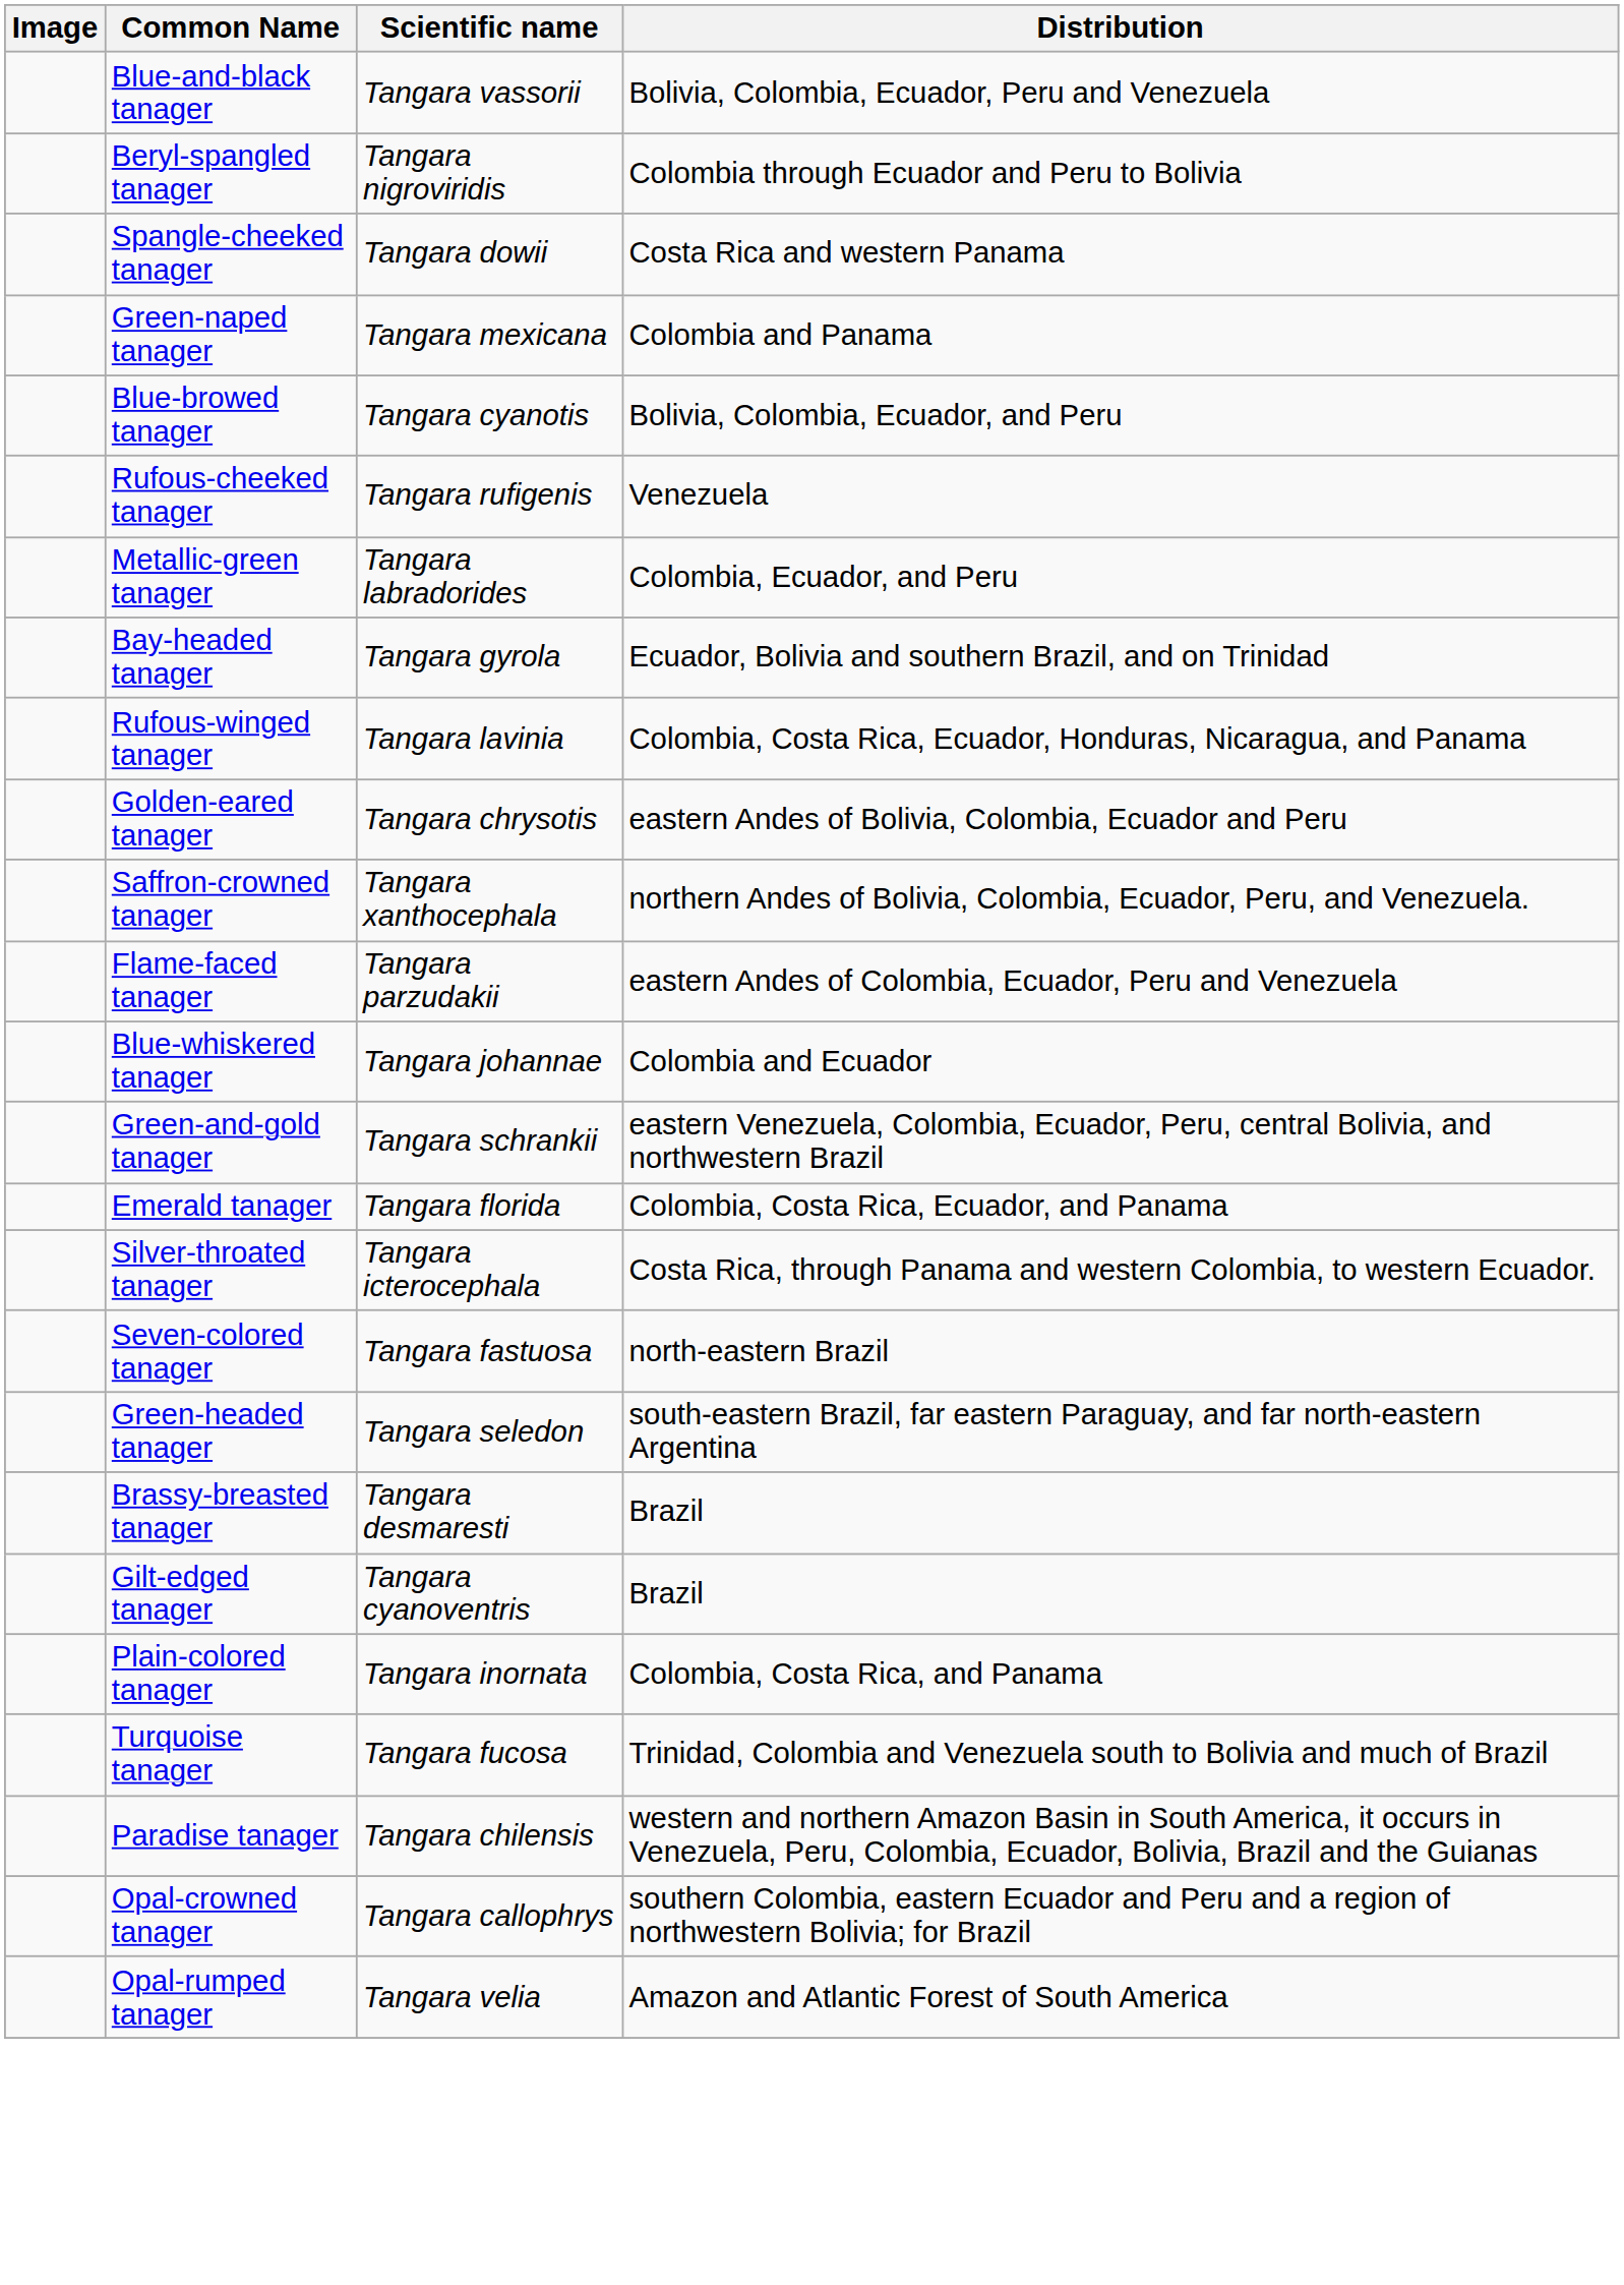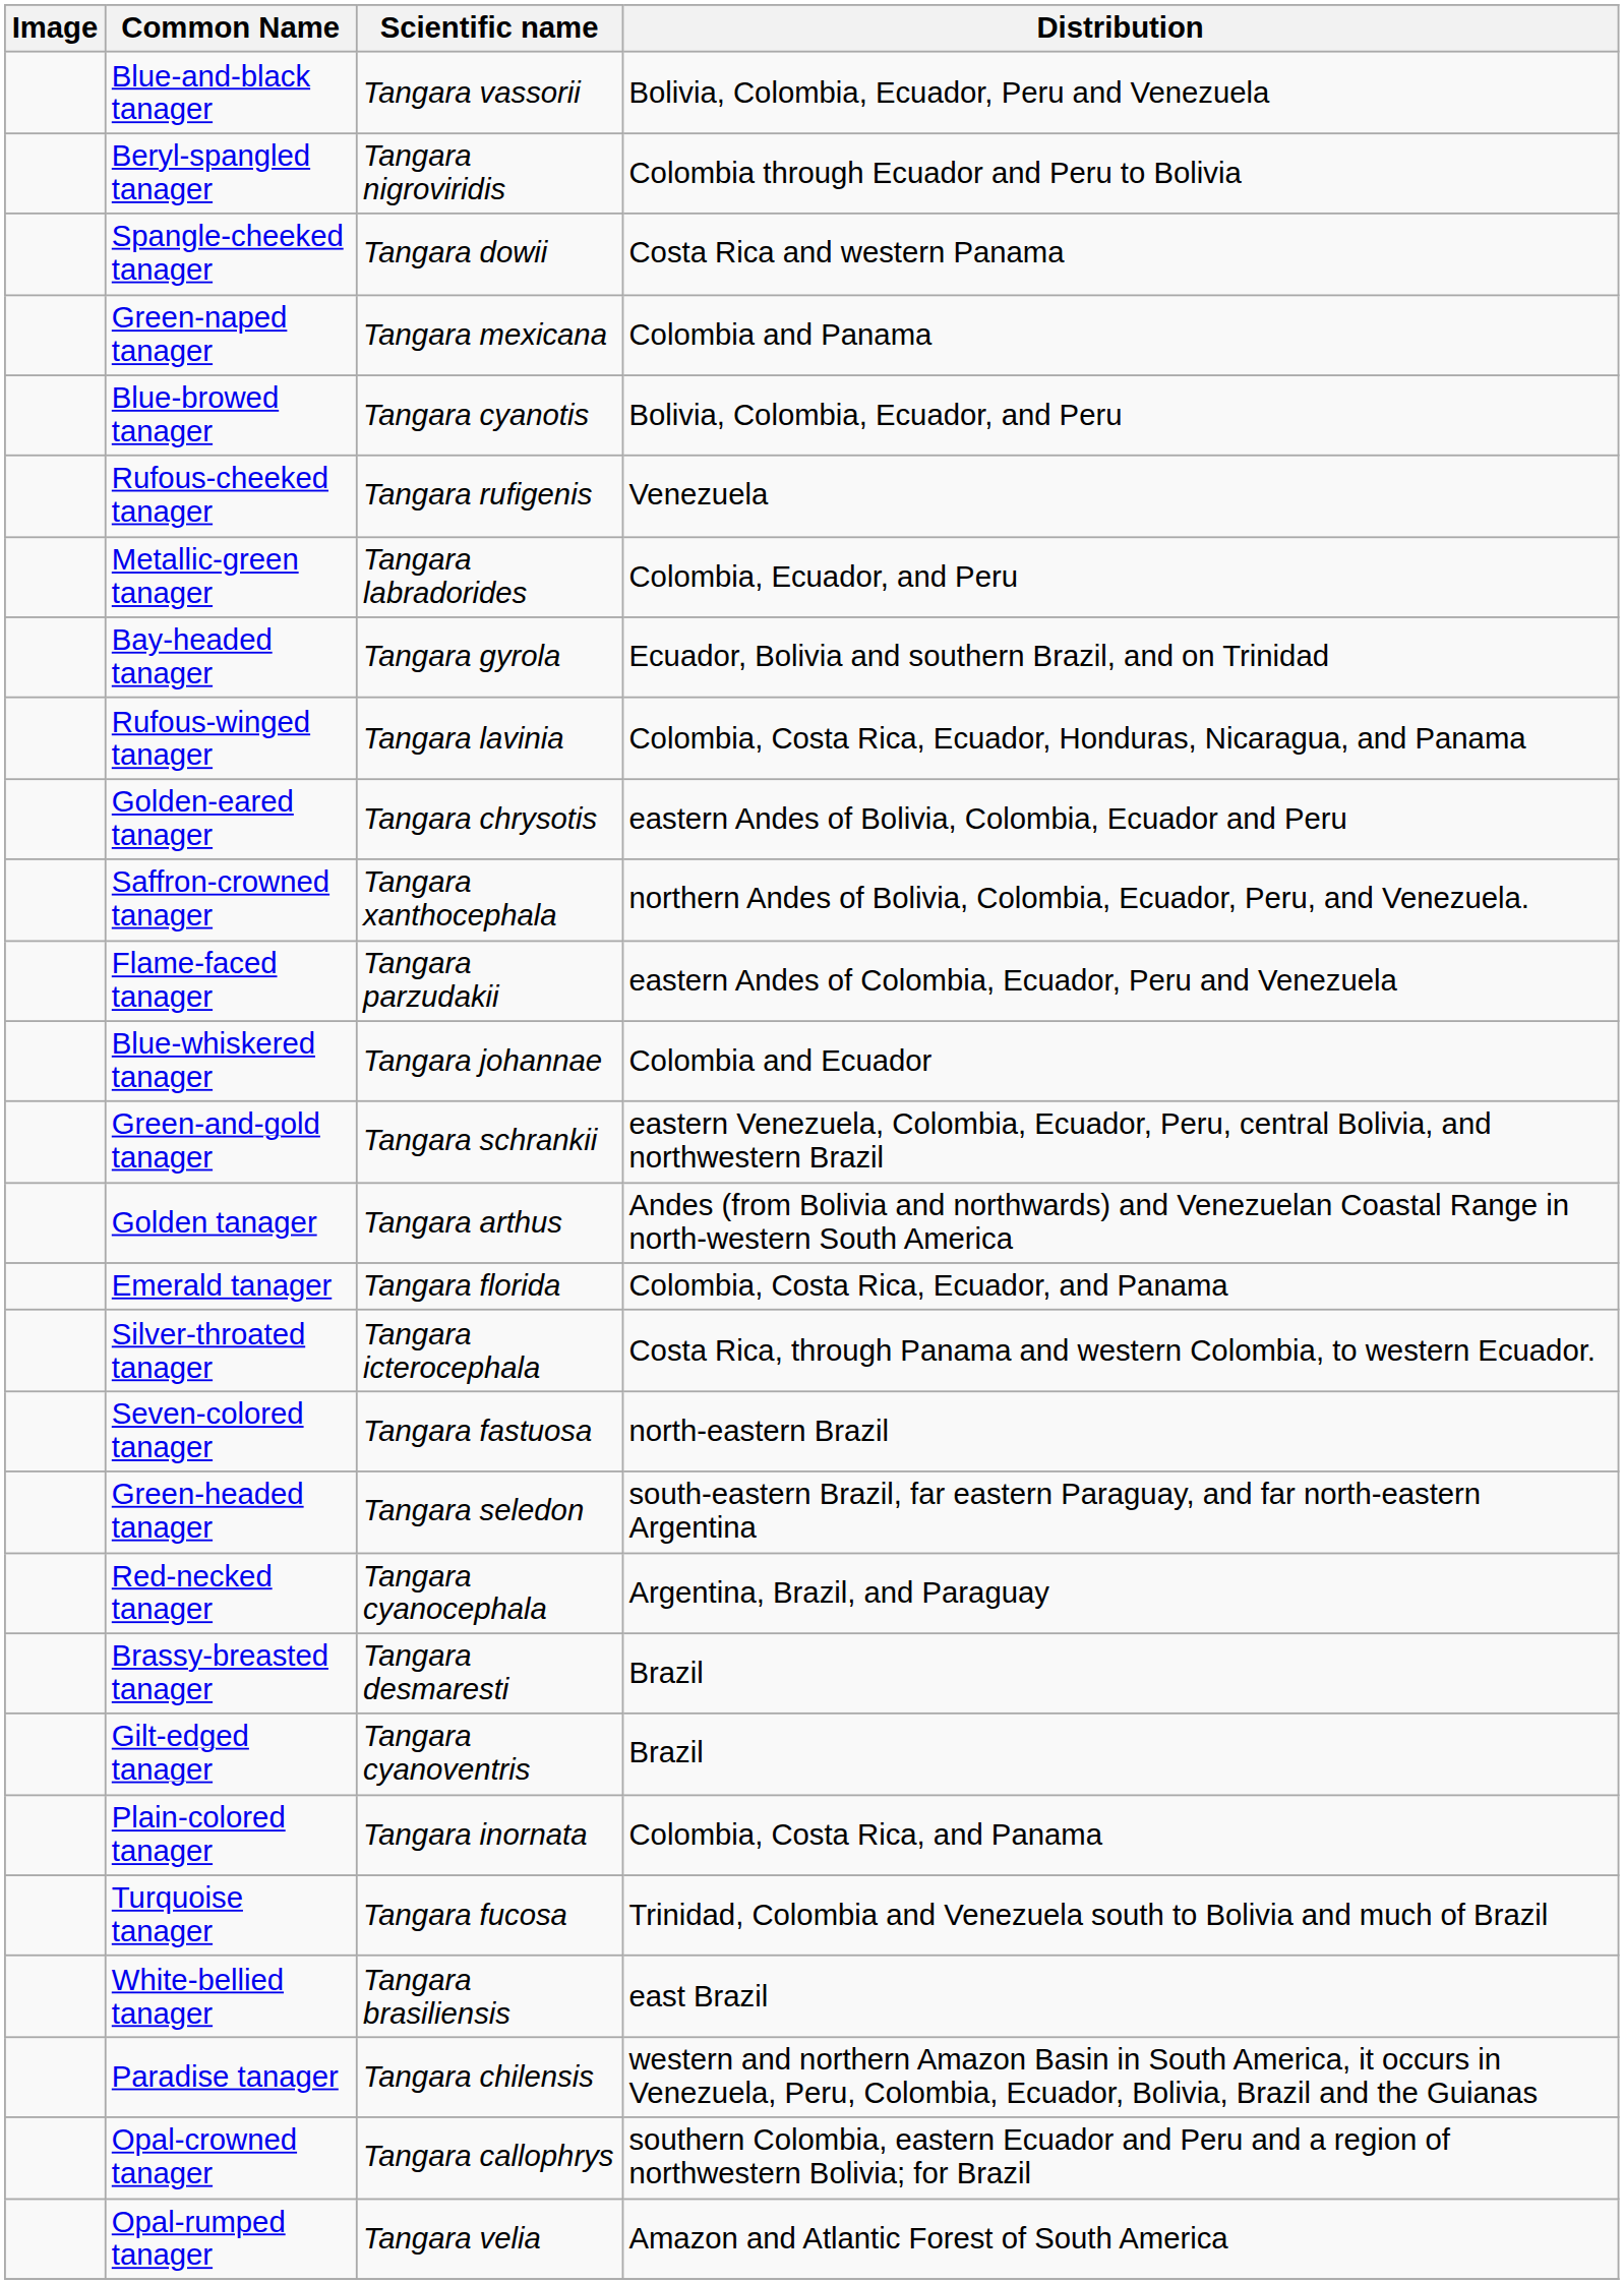 <table class="wikitable">
 <tr>
 <th>Image</th>
 <th>Common Name</th>
 <th>Scientific name</th>
 <th>Distribution</th>
 </tr>
 <tr>
 <td></td>
 <td><a href='#'>Blue-and-black tanager</a></td>
 <td><em>Tangara vassorii</em></td>
 <td>Bolivia, Colombia, Ecuador, Peru and Venezuela</td>
 </tr>
 <tr>
 <td></td>
 <td><a href='#'>Beryl-spangled tanager</a></td>
 <td><em>Tangara nigroviridis</em></td>
 <td>Colombia through Ecuador and Peru to Bolivia</td>
 </tr>
 <tr>
 <td></td>
 <td><a href='#'>Spangle-cheeked tanager</a></td>
 <td><em>Tangara dowii</em></td>
 <td>Costa Rica and western Panama</td>
 </tr>
 <tr>
 <td></td>
 <td><a href='#'>Green-naped tanager</a></td>
 <td><em>Tangara mexicana</em></td>
 <td>Colombia and Panama</td>
 </tr>
 <tr>
 <td></td>
 <td><a href='#'>Blue-browed tanager</a></td>
 <td><em>Tangara cyanotis</em></td>
 <td>Bolivia, Colombia, Ecuador, and Peru</td>
 </tr>
 <tr>
 <td></td>
 <td><a href='#'>Rufous-cheeked tanager</a></td>
 <td><em>Tangara rufigenis</em></td>
 <td>Venezuela</td>
 </tr>
 <tr>
 <td></td>
 <td><a href='#'>Metallic-green tanager</a></td>
 <td><em>Tangara labradorides</em></td>
 <td>Colombia, Ecuador, and Peru</td>
 </tr>
 <tr>
 <td></td>
 <td><a href='#'>Bay-headed tanager</a></td>
 <td><em>Tangara gyrola</em></td>
 <td>Ecuador, Bolivia and southern Brazil, and on Trinidad</td>
 </tr>
 <tr>
 <td></td>
 <td><a href='#'>Rufous-winged tanager</a></td>
 <td><em>Tangara lavinia</em></td>
 <td>Colombia, Costa Rica, Ecuador, Honduras, Nicaragua, and Panama</td>
 </tr>
 <tr>
 <td></td>
 <td><a href='#'>Golden-eared tanager</a></td>
 <td><em>Tangara chrysotis</em></td>
 <td>eastern Andes of Bolivia, Colombia, Ecuador and Peru</td>
 </tr>
 <tr>
 <td></td>
 <td><a href='#'>Saffron-crowned tanager</a></td>
 <td><em>Tangara xanthocephala</em></td>
 <td>northern Andes of Bolivia, Colombia, Ecuador, Peru, and Venezuela.</td>
 </tr>
 <tr>
 <td></td>
 <td><a href='#'>Flame-faced tanager</a></td>
 <td><em>Tangara parzudakii</em></td>
 <td>eastern Andes of Colombia, Ecuador, Peru and Venezuela</td>
 </tr>
 <tr>
 <td></td>
 <td><a href='#'>Blue-whiskered tanager</a></td>
 <td><em>Tangara johannae</em></td>
 <td>Colombia and Ecuador</td>
 </tr>
 <tr>
 <td></td>
 <td><a href='#'>Green-and-gold tanager</a></td>
 <td><em>Tangara schrankii</em></td>
 <td>eastern Venezuela, Colombia, Ecuador, Peru, central Bolivia, and northwestern Brazil</td>
 </tr>
 <tr>
 <td></td>
+<td><a href='#'>Golden tanager</a></td>
+<td><em>Tangara arthus</em></td>
+<td>Andes (from Bolivia and northwards) and Venezuelan Coastal Range in north-western South America</td>
+</tr>
+<tr>
+<td></td>
 <td><a href='#'>Emerald tanager</a></td>
 <td><em>Tangara florida</em></td>
 <td>Colombia, Costa Rica, Ecuador, and Panama</td>
 </tr>
 <tr>
 <td></td>
 <td><a href='#'>Silver-throated tanager</a></td>
 <td><em>Tangara icterocephala</em></td>
 <td>Costa Rica, through Panama and western Colombia, to western Ecuador.</td>
 </tr>
 <tr>
 <td></td>
 <td><a href='#'>Seven-colored tanager</a></td>
 <td><em>Tangara fastuosa</em></td>
 <td>north-eastern Brazil</td>
 </tr>
 <tr>
 <td></td>
 <td><a href='#'>Green-headed tanager</a></td>
 <td><em>Tangara seledon</em></td>
 <td>south-eastern Brazil, far eastern Paraguay, and far north-eastern Argentina</td>
+</tr>
+<tr>
+<td></td>
+<td><a href='#'>Red-necked tanager</a></td>
+<td><em>Tangara cyanocephala</em></td>
+<td>Argentina, Brazil, and Paraguay</td>
 </tr>
 <tr>
 <td></td>
 <td><a href='#'>Brassy-breasted tanager</a></td>
 <td><em>Tangara desmaresti</em></td>
 <td>Brazil</td>
 </tr>
 <tr>
 <td></td>
 <td><a href='#'>Gilt-edged tanager</a></td>
 <td><em>Tangara cyanoventris</em></td>
 <td>Brazil</td>
 </tr>
 <tr>
 <td></td>
 <td><a href='#'>Plain-colored tanager</a></td>
 <td><em>Tangara inornata</em></td>
 <td>Colombia, Costa Rica, and Panama</td>
 </tr>
 <tr>
 <td></td>
 <td><a href='#'>Turquoise tanager</a></td>
 <td><em>Tangara fucosa</em></td>
 <td>Trinidad, Colombia and Venezuela south to Bolivia and much of Brazil</td>
 </tr>
 <tr>
 <td></td>
+<td><a href='#'>White-bellied tanager</a></td>
+<td><em>Tangara brasiliensis</em></td>
+<td>east Brazil</td>
+</tr>
+<tr>
+<td></td>
 <td><a href='#'>Paradise tanager</a></td>
 <td><em>Tangara chilensis</em></td>
 <td>western and northern Amazon Basin in South America, it occurs in Venezuela, Peru, Colombia, Ecuador, Bolivia, Brazil and the Guianas</td>
 </tr>
 <tr>
 <td></td>
 <td><a href='#'>Opal-crowned tanager</a></td>
 <td><em>Tangara callophrys</em></td>
 <td>southern Colombia, eastern Ecuador and Peru and a region of northwestern Bolivia; for Brazil</td>
 </tr>
 <tr>
 <td></td>
 <td><a href='#'>Opal-rumped tanager</a></td>
 <td><em>Tangara velia</em></td>
 <td>Amazon and Atlantic Forest of South America</td>
 </tr>
 <tr>
 </tr>
 </table>
